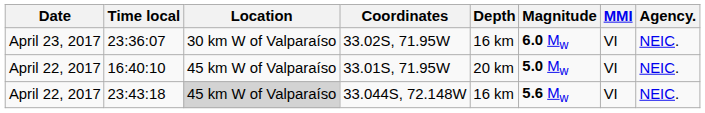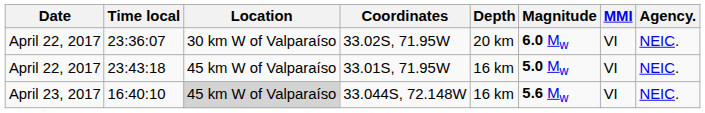 <table class="wikitable sortable col1izq col2izq col3izq col4der col5der" style="margin:1em auto;">
 <tr>
 <th>Date</th>
 <th>Time local</th>
 <th>Location</th>
 <th>Coordinates</th>
 <th>Depth</th>
 <th>Magnitude</th>
 <th><a href='#'>MMI</a></th>
 <th class="unsortable">Agency.</th>
 </tr>
 <tr>
-<td>April 23, 2017</td>
+<td>April 22, 2017</td>
 <td>23:36:07</td>
 <td>30 km W of Valparaíso</td>
 <td>33.02S, 71.95W</td>
-<td>16 km</td>
+<td>20 km</td>
 <td><strong>6.0</strong> <a href='#'>M<sub>w</sub></a></td>
 <td>VI</td>
 <td><a href='#'>NEIC</a>.</td>
 </tr>
 <tr>
 <td>April 22, 2017</td>
-<td>16:40:10</td>
+<td>23:43:18</td>
 <td>45 km W of Valparaíso</td>
 <td>33.01S, 71.95W</td>
-<td>20 km</td>
+<td>16 km</td>
 <td><strong>5.0</strong> <a href='#'>M<sub>w</sub></a></td>
 <td>VI</td>
 <td><a href='#'>NEIC</a>.</td>
 </tr>
 <tr>
-<td>April 22, 2017</td>
-<td>23:43:18</td>
+<td>April 23, 2017</td>
+<td>16:40:10</td>
 <td style="background: lightgrey;">45 km W of Valparaíso</td>
 <td>33.044S, 72.148W</td>
 <td>16 km</td>
 <td><strong>5.6</strong> <a href='#'>M<sub>w</sub></a></td>
 <td>VI</td>
 <td><a href='#'>NEIC</a>.</td>
 </tr>
 </table>
